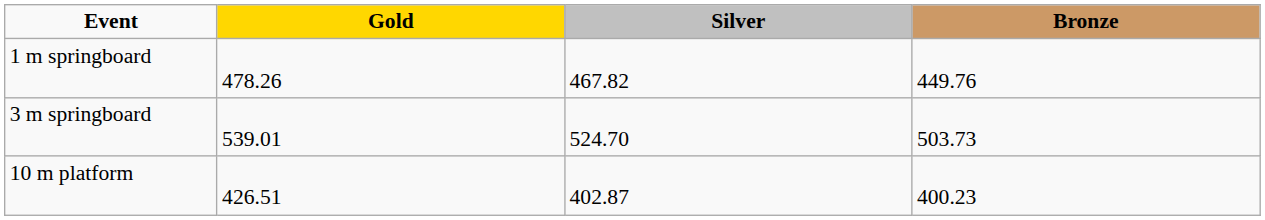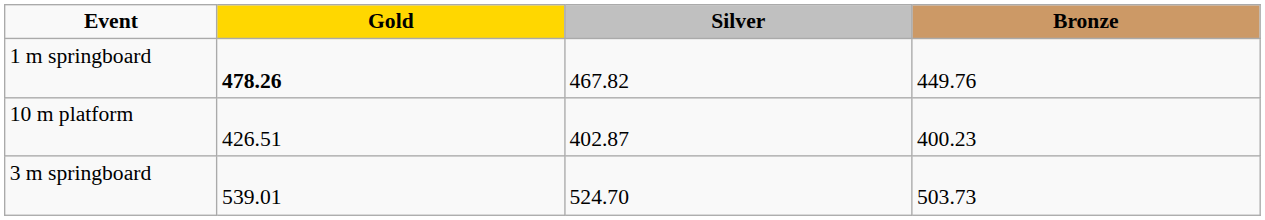 <table class="wikitable" style="text-align:left">
 <tr align="center">
 <td width=150><strong>Event</strong></td>
 <td width=250 bgcolor=gold><strong>Gold</strong></td>
 <td width=250 bgcolor=silver><strong>Silver</strong></td>
 <td width=250 bgcolor=CC9966><strong>Bronze</strong></td>
 </tr>
 <tr valign="top">
 <td>1 m springboard<br><div></div></td>
-<td><br>478.26</td>
+<td><strong><br>478.26</strong></td>
 <td><br>467.82</td>
 <td><br>449.76</td>
+</tr>
+<tr valign="top">
+<td>10 m platform<br><div></div></td>
+<td><br>426.51</td>
+<td><br>402.87</td>
+<td><br>400.23</td>
 </tr>
 <tr valign="top">
 <td>3 m springboard<br><div></div></td>
 <td><br>539.01</td>
 <td><br>524.70</td>
 <td><br>503.73</td>
 </tr>
-<tr valign="top">
-<td>10 m platform<br><div></div></td>
-<td><br>426.51</td>
-<td><br>402.87</td>
-<td><br>400.23</td>
-</tr>
 </table>
